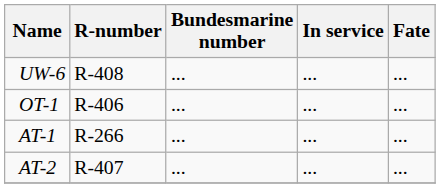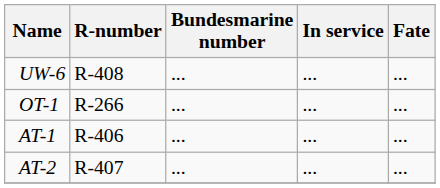 <table class="wikitable">
 <tr>
 <th>Name</th>
 <th>R-number</th>
 <th>Bundesmarine<br> number</th>
 <th>In service</th>
 <th>Fate</th>
 </tr>
 <tr>
 <td>  <em>UW-6 </em></td>
 <td>R-408 </td>
 <td>...</td>
 <td>...</td>
 <td>...</td>
 </tr>
 <tr>
 <td>  <em>OT-1 </em></td>
-<td>R-406 </td>
+<td>R-266 </td>
 <td>...</td>
 <td>...</td>
 <td>...</td>
 </tr>
 <tr>
 <td>  <em>AT-1 </em></td>
-<td>R-266 </td>
+<td>R-406 </td>
 <td>...</td>
 <td>...</td>
 <td>...</td>
 </tr>
 <tr>
 <td>  <em>AT-2 </em></td>
 <td>R-407 </td>
 <td>...</td>
 <td>...</td>
 <td>...</td>
 </tr>
 <tr>
 </tr>
 </table>
